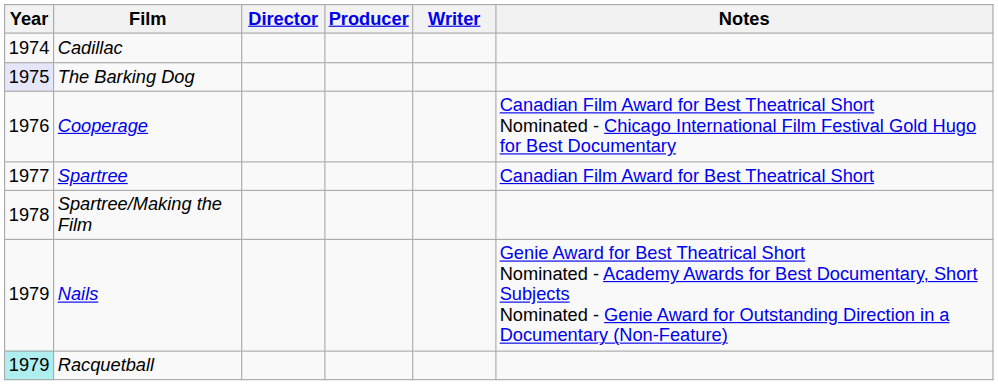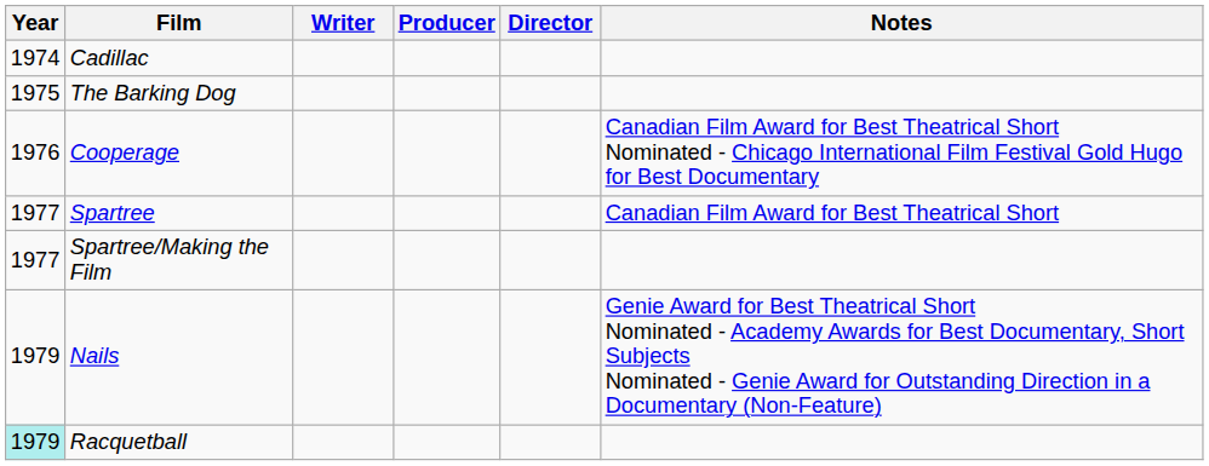 <table class="wikitable sortable">
 <tr>
 <th style="width:33px;">Year</th>
 <th>Film</th>
+<th width="65"><a href='#'>Writer</a></th>
+<th width="65"><a href='#'>Producer</a></th>
 <th style="width:65px;"><a href='#'>Director</a></th>
-<th width="65"><a href='#'>Producer</a></th>
-<th width="65"><a href='#'>Writer</a></th>
 <th>Notes</th>
 </tr>
 <tr>
 <td>1974</td>
 <td><em>Cadillac</em></td>
 <td></td>
 <td></td>
 <td></td>
 <td></td>
 </tr>
 <tr>
-<td style="background: lavender;">1975</td>
+<td>1975</td>
 <td><em>The Barking Dog</em></td>
 <td></td>
 <td></td>
 <td></td>
 <td></td>
 </tr>
 <tr>
 <td>1976</td>
 <td><em><a href='#'>Cooperage</a></em></td>
 <td></td>
 <td></td>
 <td></td>
 <td><a href='#'>Canadian Film Award for Best Theatrical Short</a><br>Nominated - <a href='#'>Chicago International Film Festival Gold Hugo for Best Documentary</a></td>
 </tr>
 <tr>
 <td>1977</td>
 <td><em><a href='#'>Spartree</a></em></td>
 <td></td>
 <td></td>
 <td></td>
 <td><a href='#'>Canadian Film Award for Best Theatrical Short</a></td>
 </tr>
 <tr>
-<td>1978</td>
+<td>1977</td>
 <td><em>Spartree/Making the Film</em></td>
 <td></td>
 <td></td>
 <td></td>
 <td></td>
 </tr>
 <tr>
 <td>1979</td>
 <td><em><a href='#'>Nails</a></em></td>
 <td></td>
 <td></td>
 <td></td>
 <td><a href='#'>Genie Award for Best Theatrical Short</a><br>Nominated - <a href='#'>Academy Awards for Best Documentary, Short Subjects</a><br>Nominated - <a href='#'>Genie Award for Outstanding Direction in a Documentary (Non-Feature)</a></td>
 </tr>
 <tr>
 <td style="background: paleturquoise;">1979</td>
 <td><em>Racquetball</em></td>
 <td></td>
 <td></td>
 <td></td>
 <td></td>
 </tr>
 </table>
